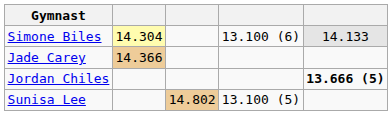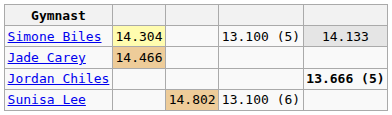 <table class="wikitable sortable" style="text-align:center; font-size:100%">
 <tr>
 <th scope="col">Gymnast</th>
 <th scope="col"></th>
 <th scope="col"></th>
 <th scope="col"></th>
 <th scope="col"></th>
 </tr>
 <tr>
 <td align=left><a href='#'>Simone Biles</a></td>
 <td style="background:#fffcaf;">14.304</td>
 <td></td>
-<td>13.100 (6)</td>
+<td>13.100 (5)</td>
 <td style="background:#e5e5e5;">14.133</td>
 </tr>
 <tr>
 <td align=left><a href='#'>Jade Carey</a></td>
-<td style="background:#ec9;">14.366</td>
+<td style="background:#ec9;">14.466</td>
 <td></td>
 <td></td>
 <td></td>
 </tr>
 <tr>
 <td align=left><a href='#'>Jordan Chiles</a></td>
 <td></td>
 <td></td>
 <td></td>
 <td><strong>13.666 (5)</strong></td>
 </tr>
 <tr>
 <td align=left><a href='#'>Sunisa Lee</a></td>
 <td></td>
 <td style="background:#ec9;">14.802</td>
-<td>13.100 (5)</td>
+<td>13.100 (6)</td>
 <td></td>
 </tr>
 </table>
